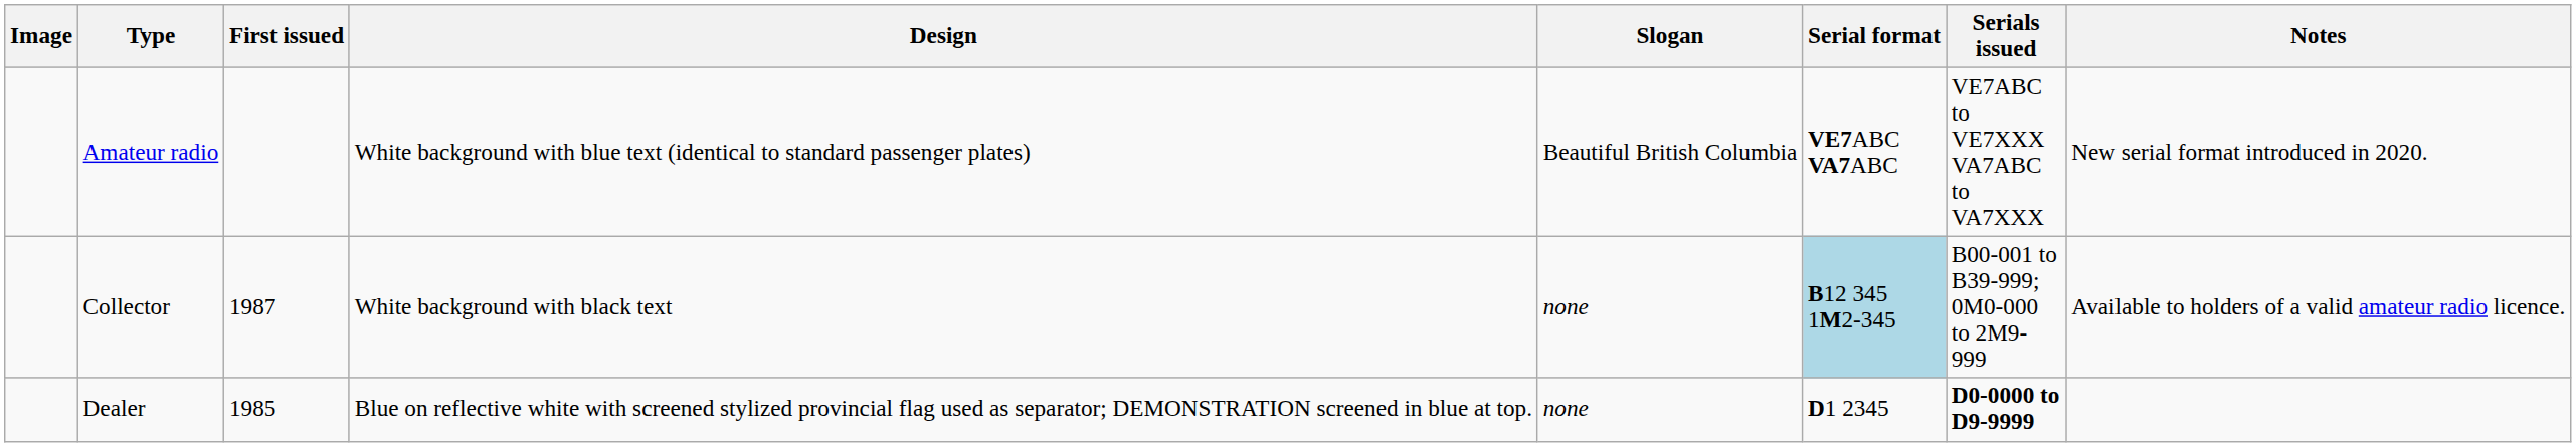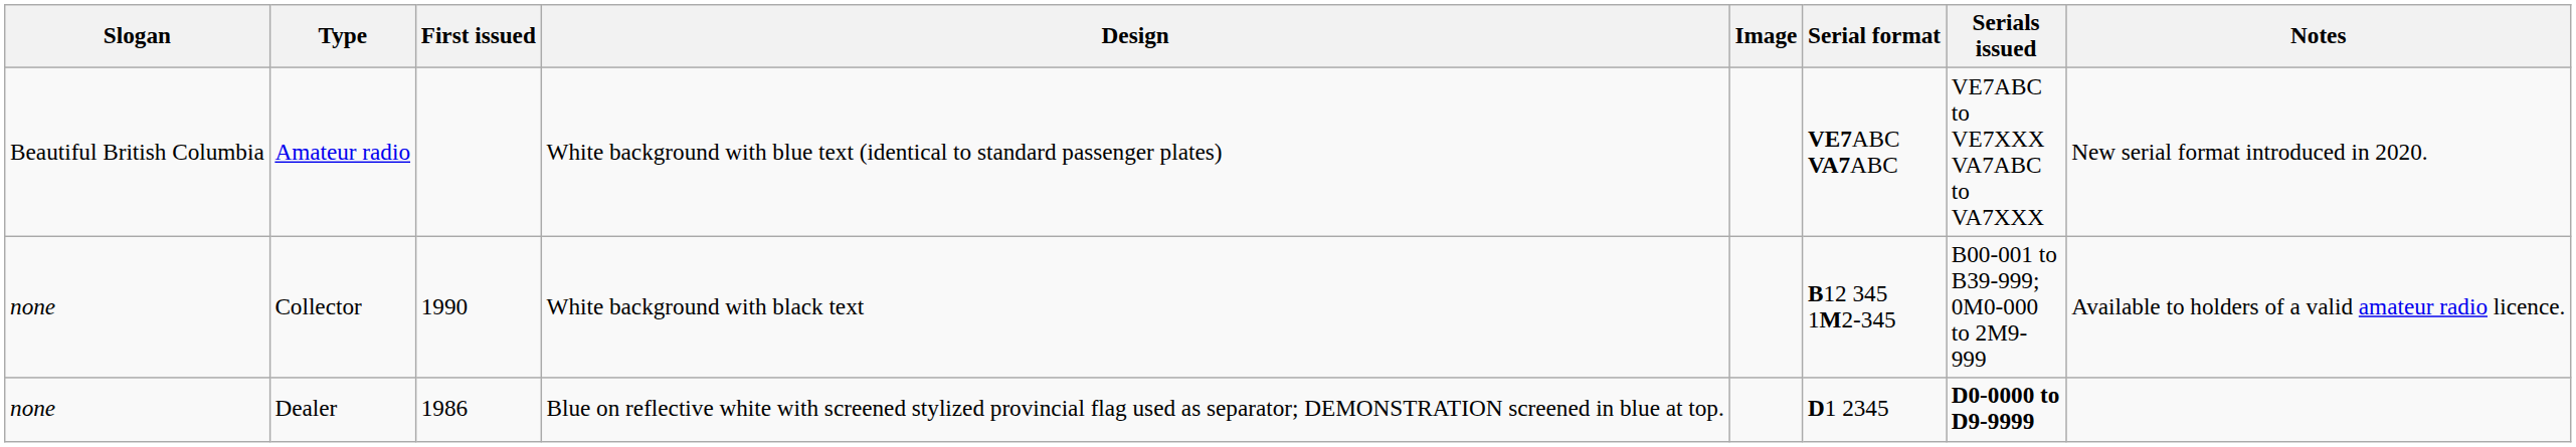 <table class="wikitable">
 <tr>
-<th>Image</th>
+<th>Slogan</th>
 <th>Type</th>
 <th>First issued</th>
 <th>Design</th>
-<th>Slogan</th>
+<th>Image</th>
 <th>Serial format</th>
 <th style="width:75px;">Serials issued</th>
 <th>Notes</th>
 </tr>
 <tr>
-<td></td>
+<td>Beautiful British Columbia</td>
 <td><a href='#'>Amateur radio</a></td>
 <td></td>
 <td>White background with blue text (identical to standard passenger plates)</td>
-<td>Beautiful British Columbia</td>
+<td></td>
 <td><strong>VE7</strong>ABC<br><strong>VA7</strong>ABC</td>
 <td>VE7ABC to VE7XXX VA7ABC to VA7XXX</td>
 <td>New serial format introduced in 2020.</td>
 </tr>
 <tr>
+<td><em>none</em></td>
+<td>Collector</td>
+<td>1990</td>
+<td>White background with black text</td>
 <td></td>
-<td>Collector</td>
-<td>1987</td>
-<td>White background with black text</td>
-<td><em>none</em></td>
-<td style="background: lightblue;"><strong>B</strong>12 345 <br>1<strong>M</strong>2-345</td>
+<td><strong>B</strong>12 345 <br>1<strong>M</strong>2-345</td>
 <td>B00-001 to B39-999; 0M0-000 to 2M9-999</td>
 <td>Available to holders of a valid <a href='#'>amateur radio</a> licence.</td>
 </tr>
 <tr>
+<td><em>none</em></td>
+<td>Dealer</td>
+<td>1986</td>
+<td>Blue on reflective white with screened stylized provincial flag used as separator; DEMONSTRATION screened in blue at top.</td>
 <td></td>
-<td>Dealer</td>
-<td>1985</td>
-<td>Blue on reflective white with screened stylized provincial flag used as separator; DEMONSTRATION screened in blue at top.</td>
-<td><em>none</em></td>
 <td><strong>D</strong>1 2345</td>
 <td><strong>D0-0000 to D9-9999</strong></td>
 <td></td>
 </tr>
 </table>
